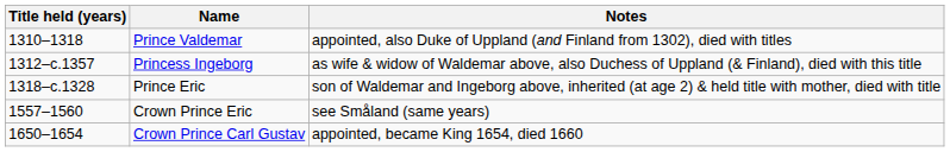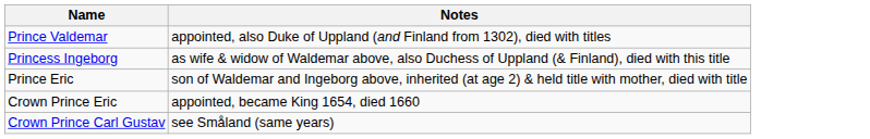 <table class="wikitable">
 <tr>
-<th><strong>Title held (years)</strong></th>
 <th><strong>Name</strong></th>
 <th><strong>Notes</strong></th>
 </tr>
 <tr>
-<td>1310–1318</td>
 <td><a href='#'>Prince Valdemar</a></td>
 <td>appointed, also Duke of Uppland (<em>and</em> Finland from 1302), died with titles</td>
 </tr>
 <tr>
-<td>1312–c.1357</td>
 <td><a href='#'>Princess Ingeborg</a></td>
 <td>as wife & widow of Waldemar above, also Duchess of Uppland (& Finland), died with this title</td>
 </tr>
 <tr>
-<td>1318–c.1328</td>
 <td>Prince Eric</td>
 <td>son of  Waldemar and Ingeborg above, inherited (at age 2) & held title with mother, died with title</td>
 </tr>
 <tr>
-<td>1557–1560</td>
 <td>Crown Prince Eric</td>
+<td>appointed, became King 1654, died 1660</td>
+</tr>
+<tr>
+<td><a href='#'>Crown Prince Carl Gustav</a></td>
 <td>see Småland (same years)</td>
 </tr>
-<tr>
-<td>1650–1654</td>
-<td><a href='#'>Crown Prince Carl Gustav</a></td>
-<td>appointed, became King 1654, died 1660</td>
-</tr>
 </table>
